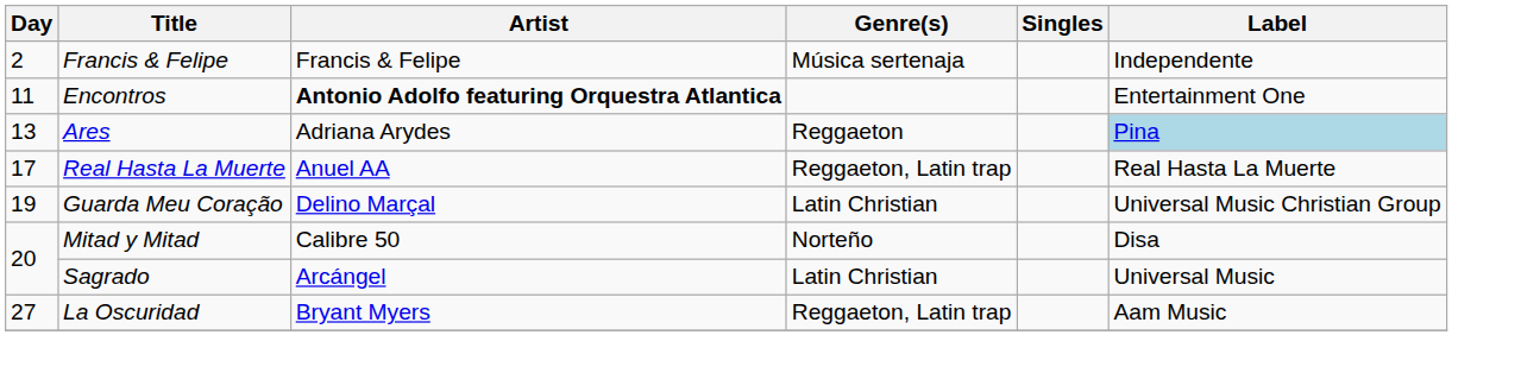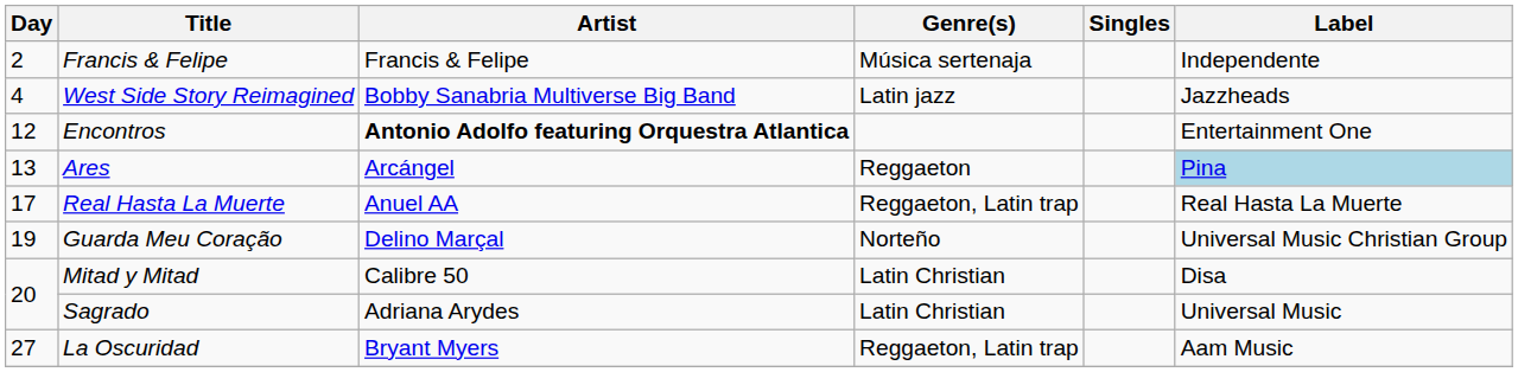 <table class="wikitable sortable" style="text-align: left;">
 <tr>
 <th>Day</th>
 <th>Title</th>
 <th>Artist</th>
 <th>Genre(s)</th>
 <th>Singles</th>
 <th>Label</th>
 </tr>
 <tr>
 <td>2</td>
 <td><em>Francis & Felipe</em></td>
 <td>Francis & Felipe</td>
 <td>Música sertenaja</td>
 <td></td>
 <td>Independente</td>
 </tr>
 <tr>
-<td>11</td>
+<td>4</td>
+<td><em><a href='#'>West Side Story Reimagined</a></em></td>
+<td><a href='#'>Bobby Sanabria Multiverse Big Band</a></td>
+<td>Latin jazz</td>
+<td></td>
+<td>Jazzheads</td>
+</tr>
+<tr>
+<td>12</td>
 <td><em>Encontros </em></td>
 <td><strong>Antonio Adolfo featuring Orquestra Atlantica</strong></td>
 <td></td>
 <td></td>
 <td>Entertainment One</td>
 </tr>
 <tr>
 <td>13</td>
 <td><em><a href='#'>Ares</a></em></td>
-<td>Adriana Arydes</td>
+<td><a href='#'>Arcángel</a></td>
 <td>Reggaeton</td>
 <td></td>
 <td style="background: lightblue;"><a href='#'>Pina</a></td>
 </tr>
 <tr>
 <td>17</td>
 <td><em><a href='#'>Real Hasta La Muerte</a></em></td>
 <td><a href='#'>Anuel AA</a></td>
 <td>Reggaeton, Latin trap</td>
 <td></td>
 <td>Real Hasta La Muerte</td>
 </tr>
 <tr>
 <td>19</td>
 <td><em>Guarda Meu Coração</em></td>
 <td><a href='#'>Delino Marçal</a></td>
-<td>Latin Christian</td>
+<td>Norteño</td>
 <td></td>
 <td>Universal Music Christian Group</td>
 </tr>
 <tr>
 <td rowspan="2">20</td>
 <td><em>Mitad y Mitad</em></td>
 <td>Calibre 50</td>
-<td>Norteño</td>
+<td>Latin Christian</td>
 <td></td>
 <td>Disa</td>
 </tr>
 <tr>
 <td><em>Sagrado</em></td>
-<td><a href='#'>Arcángel</a></td>
+<td>Adriana Arydes</td>
 <td>Latin Christian</td>
 <td></td>
 <td>Universal Music</td>
 </tr>
 <tr>
 <td>27</td>
 <td><em>La Oscuridad</em></td>
 <td><a href='#'>Bryant Myers</a></td>
 <td>Reggaeton, Latin trap</td>
 <td></td>
 <td>Aam Music</td>
 </tr>
 <tr>
 </tr>
 </table>
